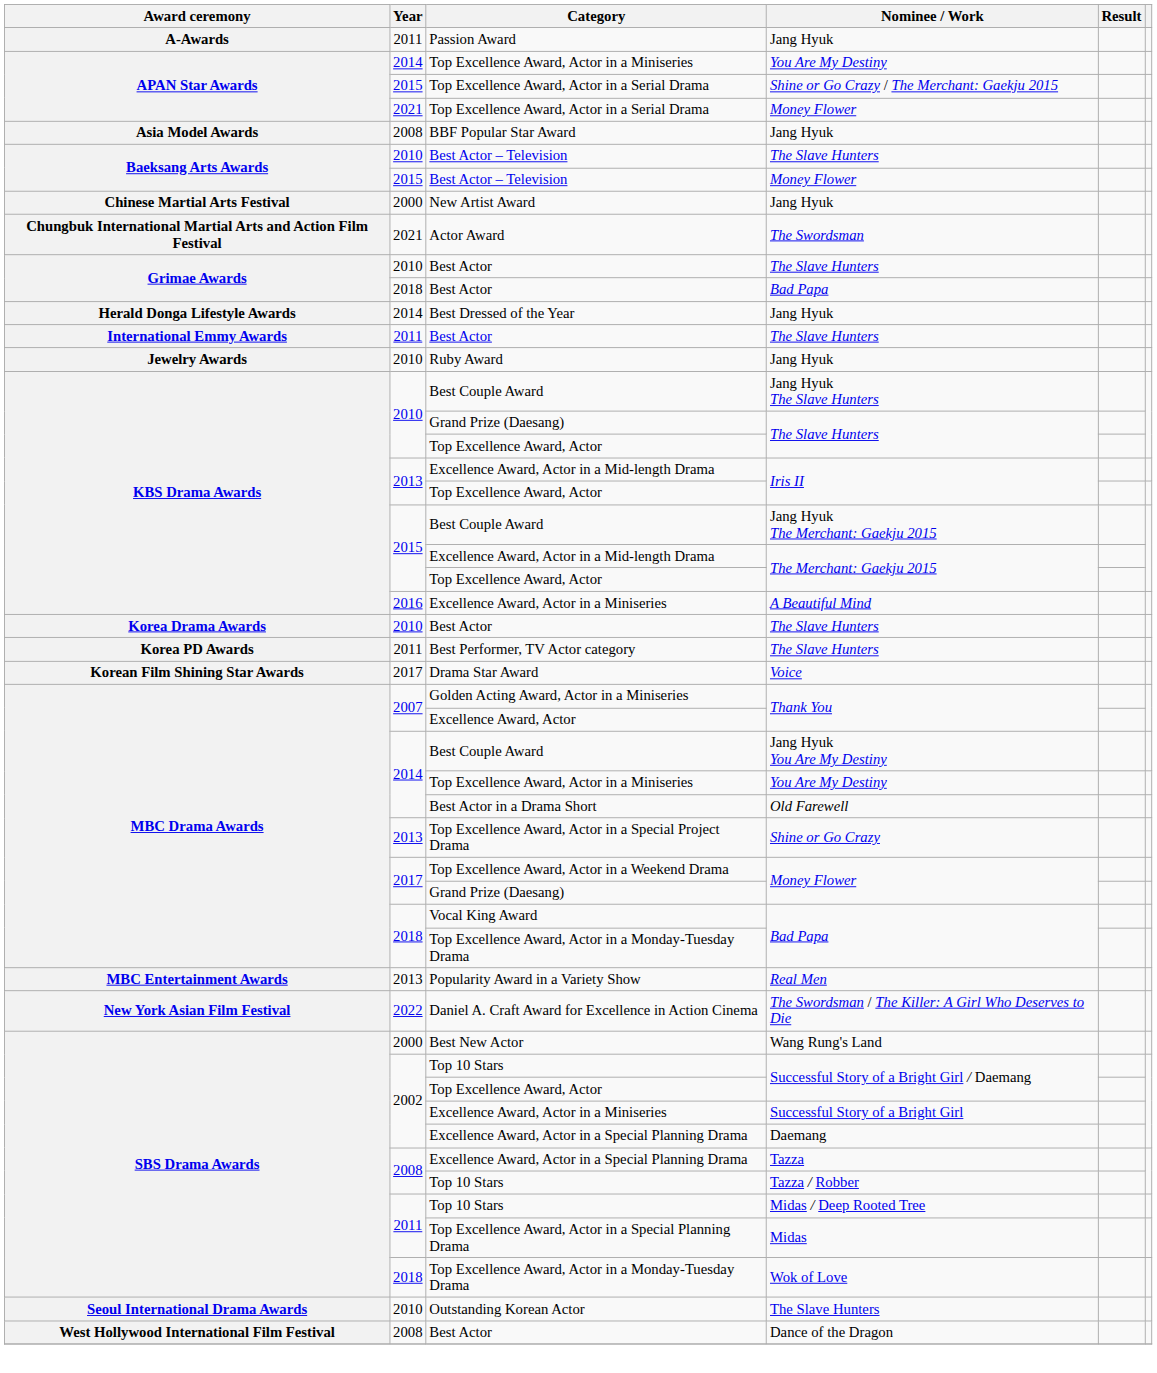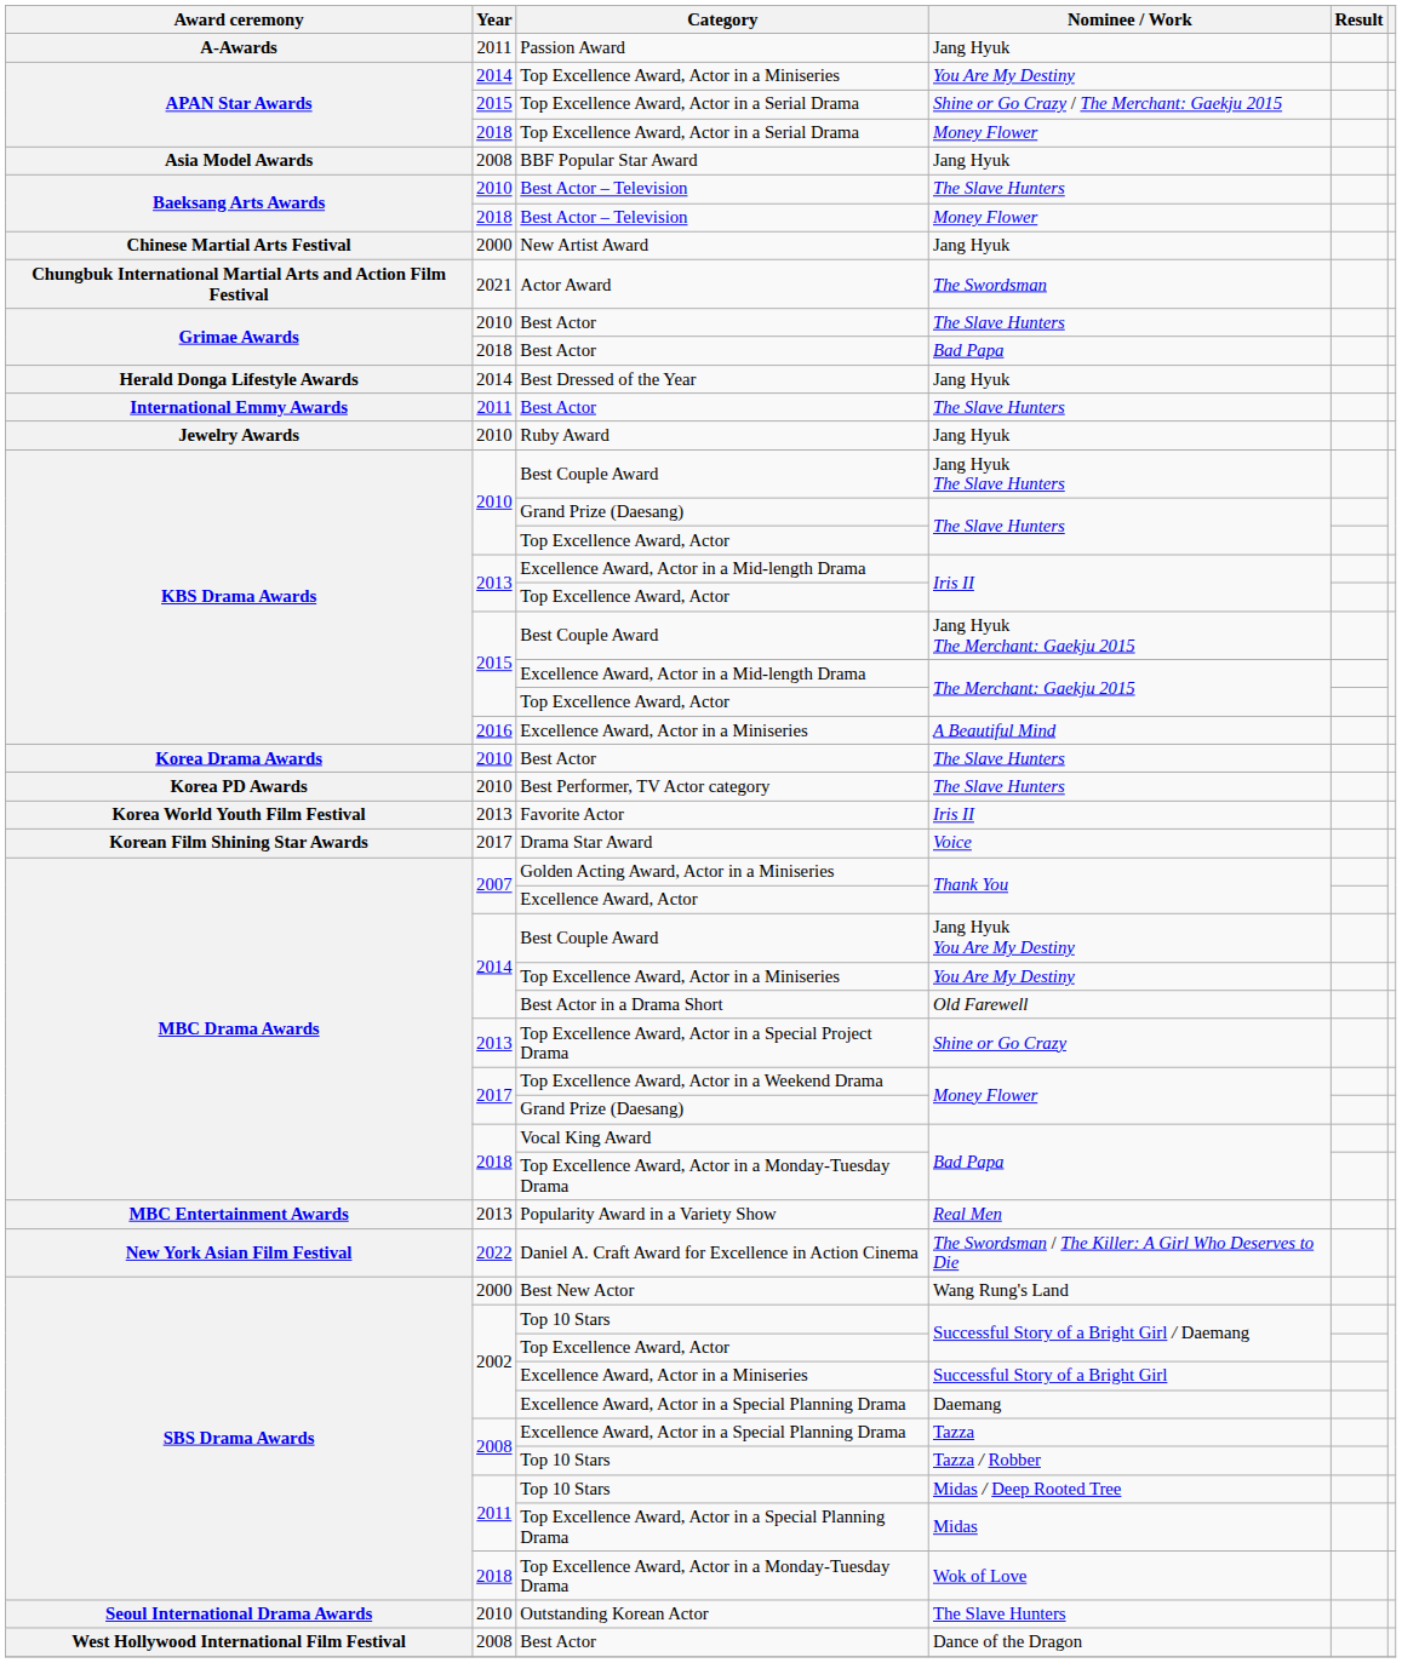 <table class="wikitable plainrowheaders sortable">
 <tr>
 <th scope="col">Award ceremony</th>
 <th scope="col">Year</th>
 <th scope="col">Category</th>
 <th scope="col">Nominee / Work</th>
 <th scope="col">Result</th>
 <th scope="col" class="unsortable"></th>
 </tr>
 <tr>
 <th scope="row">A-Awards</th>
 <td style="text-align:center">2011</td>
 <td>Passion Award</td>
 <td>Jang Hyuk</td>
 <td></td>
 <td style="text-align:center"></td>
 </tr>
 <tr>
 <th scope="row" rowspan="3"><a href='#'>APAN Star Awards</a></th>
 <td style="text-align:center"><a href='#'>2014</a></td>
 <td>Top Excellence Award, Actor in a Miniseries</td>
 <td><em><a href='#'>You Are My Destiny</a></em></td>
 <td></td>
 <td></td>
 </tr>
 <tr>
 <td style="text-align:center"><a href='#'>2015</a></td>
 <td>Top Excellence Award, Actor in a Serial Drama</td>
 <td><em><a href='#'>Shine or Go Crazy</a></em> / <em><a href='#'>The Merchant: Gaekju 2015</a></em></td>
 <td></td>
 <td></td>
 </tr>
 <tr>
-<td style="text-align:center"><a href='#'>2021</a></td>
+<td style="text-align:center"><a href='#'>2018</a></td>
 <td>Top Excellence Award, Actor in a Serial Drama</td>
 <td><em><a href='#'>Money Flower</a></em></td>
 <td></td>
 <td style="text-align:center"></td>
 </tr>
 <tr>
 <th scope="row">Asia Model Awards</th>
 <td style="text-align:center">2008</td>
 <td>BBF Popular Star Award</td>
 <td>Jang Hyuk</td>
 <td></td>
 <td style="text-align:center"></td>
 </tr>
 <tr>
 <th scope="row" rowspan="2"><a href='#'>Baeksang Arts Awards</a></th>
 <td style="text-align:center"><a href='#'>2010</a></td>
 <td><a href='#'>Best Actor – Television</a></td>
 <td><em><a href='#'>The Slave Hunters</a></em></td>
 <td></td>
 <td></td>
 </tr>
 <tr>
-<td style="text-align:center"><a href='#'>2015</a></td>
+<td style="text-align:center"><a href='#'>2018</a></td>
 <td><a href='#'>Best Actor – Television</a></td>
 <td><em><a href='#'>Money Flower</a></em></td>
 <td></td>
 <td style="text-align:center"></td>
 </tr>
 <tr>
 <th scope="row">Chinese Martial Arts Festival</th>
 <td style="text-align:center">2000</td>
 <td>New Artist Award</td>
 <td>Jang Hyuk</td>
 <td></td>
 <td style="text-align:center"></td>
 </tr>
 <tr>
 <th scope="row">Chungbuk International Martial Arts and Action Film Festival</th>
 <td style="text-align:center">2021</td>
 <td>Actor Award</td>
 <td><em><a href='#'>The Swordsman</a></em></td>
 <td></td>
 <td style="text-align:center"></td>
 </tr>
 <tr>
 <th scope="row" rowspan="2"><a href='#'>Grimae Awards</a></th>
 <td style="text-align:center">2010</td>
 <td>Best Actor</td>
 <td><em><a href='#'>The Slave Hunters</a></em></td>
 <td></td>
 <td style="text-align:center"></td>
 </tr>
 <tr>
 <td style="text-align:center">2018</td>
 <td>Best Actor</td>
 <td><em><a href='#'>Bad Papa</a></em></td>
 <td></td>
 <td style="text-align:center"></td>
 </tr>
 <tr>
 <th scope="row">Herald Donga Lifestyle Awards</th>
 <td style="text-align:center">2014</td>
 <td>Best Dressed of the Year</td>
 <td>Jang Hyuk</td>
 <td></td>
 <td style="text-align:center"></td>
 </tr>
 <tr>
 <th scope="row"><a href='#'>International Emmy Awards</a></th>
 <td style="text-align:center"><a href='#'>2011</a></td>
 <td><a href='#'>Best Actor</a></td>
 <td><em><a href='#'>The Slave Hunters</a></em></td>
 <td></td>
 <td style="text-align:center"></td>
 </tr>
 <tr>
 <th scope="row">Jewelry Awards</th>
 <td style="text-align:center">2010</td>
 <td>Ruby Award</td>
 <td>Jang Hyuk</td>
 <td></td>
 <td style="text-align:center"></td>
 </tr>
 <tr>
 <th scope="row" rowspan="9"><a href='#'>KBS Drama Awards</a></th>
 <td style="text-align:center" rowspan="3"><a href='#'>2010</a></td>
 <td>Best Couple Award</td>
 <td>Jang Hyuk <br><em><a href='#'>The Slave Hunters</a></em></td>
 <td></td>
 <td style="text-align:center" rowspan="3"></td>
 </tr>
 <tr>
 <td>Grand Prize (Daesang)</td>
 <td rowspan="2"><em><a href='#'>The Slave Hunters</a></em></td>
 <td></td>
 </tr>
 <tr>
 <td>Top Excellence Award, Actor</td>
 <td></td>
 </tr>
 <tr>
 <td style="text-align:center" rowspan="2"><a href='#'>2013</a></td>
 <td>Excellence Award, Actor in a Mid-length Drama</td>
 <td rowspan="2"><em><a href='#'>Iris II</a></em></td>
 <td></td>
 <td></td>
 </tr>
 <tr>
 <td>Top Excellence Award, Actor</td>
 <td></td>
 <td></td>
 </tr>
 <tr>
 <td style="text-align:center" rowspan="3"><a href='#'>2015</a></td>
 <td>Best Couple Award</td>
 <td>Jang Hyuk <br><em><a href='#'>The Merchant: Gaekju 2015</a></em></td>
 <td></td>
 <td style="text-align:center" rowspan="3"></td>
 </tr>
 <tr>
 <td>Excellence Award, Actor in a Mid-length Drama</td>
 <td rowspan="2"><em><a href='#'>The Merchant: Gaekju 2015</a></em></td>
 <td></td>
 </tr>
 <tr>
 <td>Top Excellence Award, Actor</td>
 <td></td>
 </tr>
 <tr>
 <td style="text-align:center"><a href='#'>2016</a></td>
 <td>Excellence Award, Actor in a Miniseries</td>
 <td><em><a href='#'>A Beautiful Mind</a></em></td>
 <td></td>
 <td></td>
 </tr>
 <tr>
 <th scope="row"><a href='#'>Korea Drama Awards</a></th>
 <td style="text-align:center"><a href='#'>2010</a></td>
 <td>Best Actor</td>
 <td><em><a href='#'>The Slave Hunters</a></em></td>
 <td></td>
 <td style="text-align:center"></td>
 </tr>
 <tr>
 <th scope="row">Korea PD Awards</th>
-<td style="text-align:center">2011</td>
+<td style="text-align:center">2010</td>
 <td>Best Performer, TV Actor category</td>
 <td><em><a href='#'>The Slave Hunters</a></em></td>
+<td></td>
+<td style="text-align:center"></td>
+</tr>
+<tr>
+<th scope="row">Korea World Youth Film Festival</th>
+<td style="text-align:center">2013</td>
+<td>Favorite Actor</td>
+<td><em><a href='#'>Iris II</a></em></td>
 <td></td>
 <td style="text-align:center"></td>
 </tr>
 <tr>
 <th scope="row">Korean Film Shining Star Awards</th>
 <td style="text-align:center">2017</td>
 <td>Drama Star Award</td>
 <td><em><a href='#'>Voice</a></em></td>
 <td></td>
 <td style="text-align:center"></td>
 </tr>
 <tr>
 <th scope="row" rowspan="10"><a href='#'>MBC Drama Awards</a></th>
 <td style="text-align:center" rowspan="2"><a href='#'>2007</a></td>
 <td>Golden Acting Award, Actor in a Miniseries</td>
 <td rowspan="2"><em><a href='#'>Thank You</a></em></td>
 <td></td>
 <td style="text-align:center" rowspan="2"></td>
 </tr>
 <tr>
 <td>Excellence Award, Actor</td>
 <td></td>
 </tr>
 <tr>
 <td style="text-align:center" rowspan="3"><a href='#'>2014</a></td>
 <td>Best Couple Award</td>
 <td>Jang Hyuk <br><em><a href='#'>You Are My Destiny</a></em></td>
 <td></td>
 <td style="text-align:center"></td>
 </tr>
 <tr>
 <td>Top Excellence Award, Actor in a Miniseries</td>
 <td><em><a href='#'>You Are My Destiny</a></em></td>
 <td></td>
 <td style="text-align:center"></td>
 </tr>
 <tr>
 <td>Best Actor in a Drama Short</td>
 <td><em>Old Farewell</em></td>
 <td></td>
 <td></td>
 </tr>
 <tr>
 <td style="text-align:center"><a href='#'>2013</a></td>
 <td>Top Excellence Award, Actor in a Special Project Drama</td>
 <td><em><a href='#'>Shine or Go Crazy</a></em></td>
 <td></td>
 <td></td>
 </tr>
 <tr>
 <td style="text-align:center" rowspan="2"><a href='#'>2017</a></td>
 <td>Top Excellence Award, Actor in a Weekend Drama</td>
 <td rowspan="2"><em><a href='#'>Money Flower</a></em></td>
 <td></td>
 <td style="text-align:center"></td>
 </tr>
 <tr>
 <td>Grand Prize (Daesang)</td>
 <td></td>
 <td></td>
 </tr>
 <tr>
 <td style="text-align:center" rowspan="2"><a href='#'>2018</a></td>
 <td>Vocal King Award</td>
 <td rowspan="2"><em><a href='#'>Bad Papa</a></em></td>
 <td></td>
 <td style="text-align:center"></td>
 </tr>
 <tr>
 <td>Top Excellence Award, Actor in a Monday-Tuesday Drama</td>
 <td></td>
 <td></td>
 </tr>
 <tr>
 <th scope="row"><a href='#'>MBC Entertainment Awards</a></th>
 <td style="text-align:center">2013</td>
 <td>Popularity Award in a Variety Show</td>
 <td><em><a href='#'>Real Men</a></em></td>
 <td></td>
 <td style="text-align:center"></td>
 </tr>
 <tr>
 <th scope="row"><a href='#'>New York Asian Film Festival</a></th>
 <td style="text-align:center"><a href='#'>2022</a></td>
 <td>Daniel A. Craft Award for Excellence in Action Cinema</td>
 <td><em><a href='#'>The Swordsman</a></em> / <em><a href='#'>The Killer: A Girl Who Deserves to Die</a></td>
 <td></td>
 <td style="text-align:center"></td>
 </tr>
 <tr>
 <th scope="row" rowspan="10"><a href='#'>SBS Drama Awards</a></th>
 <td style="text-align:center">2000</td>
 <td>Best New Actor</td>
 <td></em>Wang Rung's Land<em></td>
 <td></td>
 <td style="text-align:center"></td>
 </tr>
 <tr>
 <td style="text-align:center" rowspan="4">2002</td>
 <td>Top 10 Stars</td>
 <td rowspan="2"></em><a href='#'>Successful Story of a Bright Girl</a><em> / </em>Daemang<em></td>
 <td></td>
 <td style="text-align:center" rowspan="4"></td>
 </tr>
 <tr>
 <td>Top Excellence Award, Actor</td>
 <td></td>
 </tr>
 <tr>
 <td>Excellence Award, Actor in a Miniseries</td>
 <td></em><a href='#'>Successful Story of a Bright Girl</a><em></td>
 <td></td>
 </tr>
 <tr>
 <td>Excellence Award, Actor in a Special Planning Drama</td>
 <td></em>Daemang<em></td>
 <td></td>
 </tr>
 <tr>
 <td style="text-align:center" rowspan="2"><a href='#'>2008</a></td>
 <td>Excellence Award, Actor in a Special Planning Drama</td>
 <td></em><a href='#'>Tazza</a><em></td>
 <td></td>
 <td style="text-align:center" rowspan="2"></td>
 </tr>
 <tr>
 <td>Top 10 Stars</td>
 <td></em><a href='#'>Tazza</a><em> / </em><a href='#'>Robber</a><em></td>
 <td></td>
 </tr>
 <tr>
 <td style="text-align:center" rowspan="2"><a href='#'>2011</a></td>
 <td>Top 10 Stars</td>
 <td></em><a href='#'>Midas</a><em> / </em><a href='#'>Deep Rooted Tree</a><em></td>
 <td></td>
 <td></td>
 </tr>
 <tr>
 <td>Top Excellence Award, Actor in a Special Planning Drama</td>
 <td></em><a href='#'>Midas</a><em></td>
 <td></td>
 <td style="text-align:center"></td>
 </tr>
 <tr>
 <td style="text-align:center"><a href='#'>2018</a></td>
 <td>Top Excellence Award, Actor in a Monday-Tuesday Drama</td>
 <td></em><a href='#'>Wok of Love</a><em></td>
 <td></td>
 <td style="text-align:center"></td>
 </tr>
 <tr>
 <th scope="row"><a href='#'>Seoul International Drama Awards</a></th>
 <td style="text-align:center">2010</td>
 <td>Outstanding Korean Actor</td>
 <td></em><a href='#'>The Slave Hunters</a><em></td>
 <td></td>
 <td style="text-align:center"></td>
 </tr>
 <tr>
 <th scope="row">West Hollywood International Film Festival</th>
 <td style="text-align:center">2008</td>
 <td>Best Actor</td>
 <td></em>Dance of the Dragon<em></td>
 <td></td>
 <td style="text-align:center"></td>
 </tr>
 <tr>
 </tr>
 </table>
